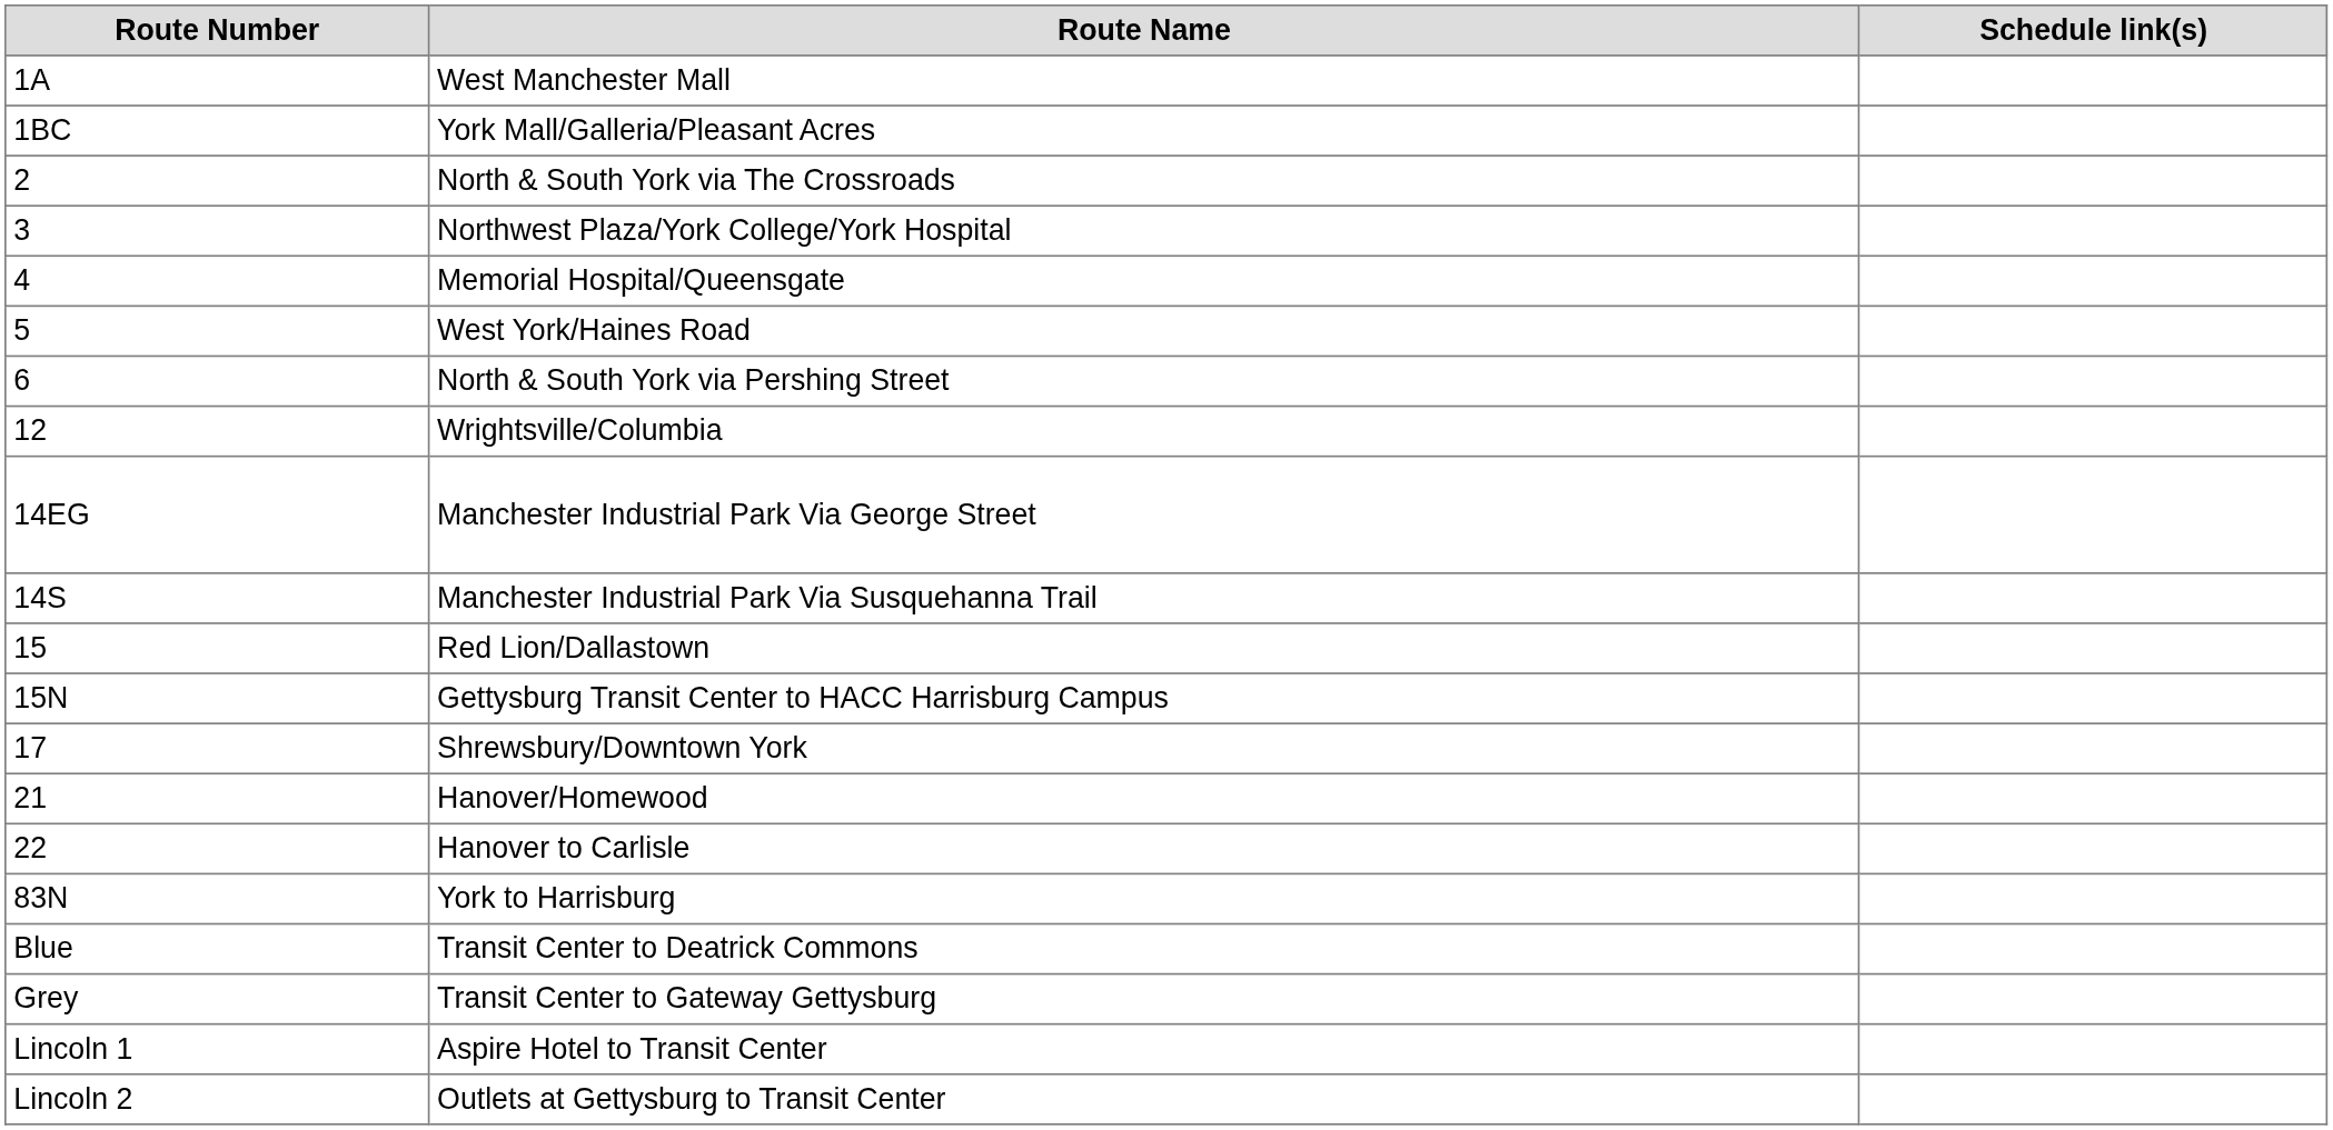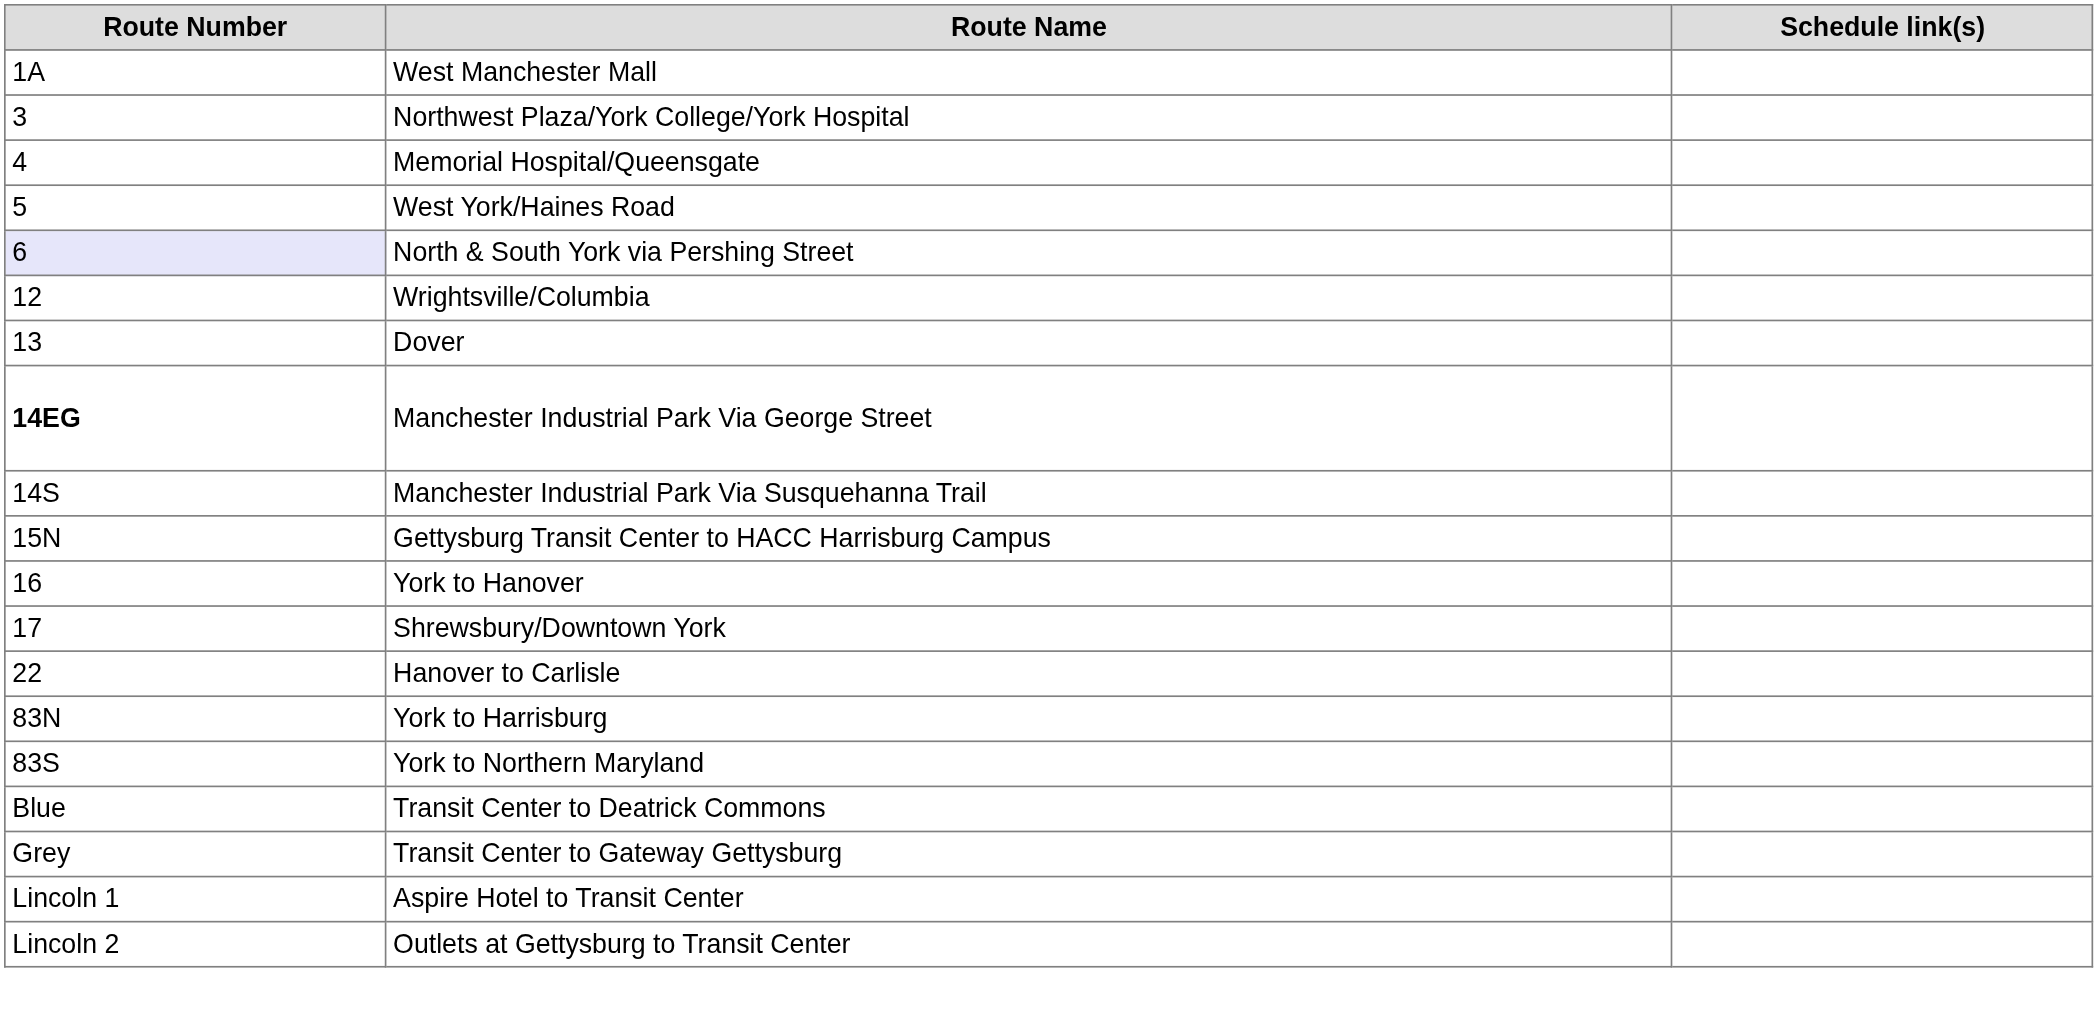 <table style="width:99%" frame="box" rules="all" cellpadding="4">
 <tr style="background-color:#DDDDDD;text-align:center;">
 <th>Route Number</th>
 <th>Route Name</th>
 <th>Schedule link(s)</th>
 </tr>
 <tr>
 <td>1A</td>
 <td>West Manchester Mall</td>
-<td> <br> </td>
-</tr>
-<tr>
-<td>1BC</td>
-<td>York Mall/Galleria/Pleasant Acres</td>
-<td> <br> </td>
-</tr>
-<tr>
-<td>2</td>
-<td>North & South York via The Crossroads</td>
 <td> <br> </td>
 </tr>
 <tr>
 <td>3</td>
 <td>Northwest Plaza/York College/York Hospital</td>
 <td> <br> </td>
 </tr>
 <tr>
 <td>4</td>
 <td>Memorial Hospital/Queensgate</td>
 <td> <br> </td>
 </tr>
 <tr>
 <td>5</td>
 <td>West York/Haines Road</td>
 <td> <br> </td>
 </tr>
 <tr>
-<td>6</td>
+<td style="background: lavender;">6</td>
 <td>North & South York via Pershing Street</td>
 <td> <br> </td>
 </tr>
 <tr>
 <td>12</td>
 <td>Wrightsville/Columbia</td>
 <td> </td>
 </tr>
 <tr>
-<td>14EG</td>
+<td>13</td>
+<td>Dover</td>
+<td> </td>
+</tr>
+<tr>
+<td><strong>14EG</strong></td>
 <td>Manchester Industrial Park Via George Street</td>
 <td> <br> <br> <br></td>
 </tr>
 <tr>
 <td>14S</td>
 <td>Manchester Industrial Park Via Susquehanna Trail</td>
 <td> </td>
 </tr>
 <tr>
-<td>15</td>
-<td>Red Lion/Dallastown</td>
-<td> </td>
-</tr>
-<tr>
 <td>15N</td>
 <td>Gettysburg Transit Center to HACC Harrisburg Campus</td>
 <td></td>
 </tr>
 <tr>
+<td>16</td>
+<td>York to Hanover</td>
+<td> </td>
+</tr>
+<tr>
 <td>17</td>
 <td>Shrewsbury/Downtown York</td>
 <td> </td>
-</tr>
-<tr>
-<td>21</td>
-<td>Hanover/Homewood</td>
-<td> <br> </td>
 </tr>
 <tr>
 <td>22</td>
 <td>Hanover to Carlisle</td>
 <td> <br></td>
 </tr>
 <tr>
 <td>83N</td>
 <td>York to Harrisburg</td>
+<td></td>
+</tr>
+<tr>
+<td>83S</td>
+<td>York to Northern Maryland</td>
 <td></td>
 </tr>
 <tr>
 <td>Blue</td>
 <td>Transit Center to Deatrick Commons</td>
 <td></td>
 </tr>
 <tr>
 <td>Grey</td>
 <td>Transit Center to Gateway Gettysburg</td>
 <td></td>
 </tr>
 <tr>
 <td>Lincoln 1</td>
 <td>Aspire Hotel to Transit Center</td>
 <td></td>
 </tr>
 <tr>
 <td>Lincoln 2</td>
 <td>Outlets at Gettysburg to Transit Center</td>
 <td></td>
 </tr>
 </table>
